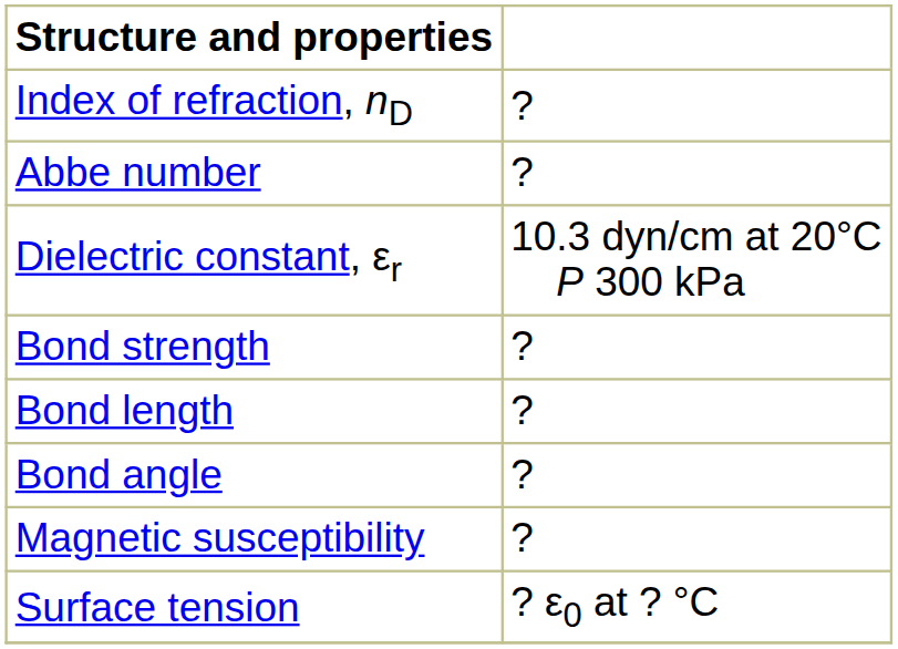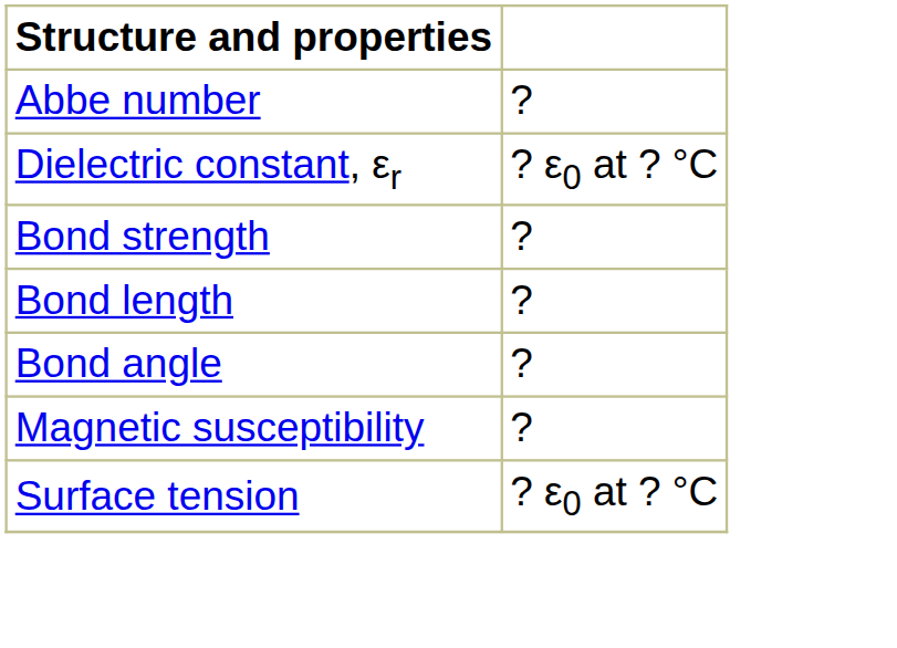 <table border="1" cellspacing="0" cellpadding="3" style="margin: 0 0 0 0.5em; background: #FFFFFF; border-collapse: collapse; border-color: #C0C090;">
 <tr>
 <th>Structure and properties</th>
-</tr>
-<tr>
-<td><a href='#'>Index of refraction</a>, <em>n</em><sub>D</sub></td>
-<td>? </td>
 </tr>
 <tr>
 <td><a href='#'>Abbe number</a></td>
 <td>? </td>
 </tr>
 <tr>
 <td><a href='#'>Dielectric constant</a>, ε<sub>r</sub></td>
-<td>10.3 dyn/cm at 20°C<br>    <em>P</em> 300 kPa</td>
+<td>? ε<sub>0</sub> at ? °C </td>
 </tr>
 <tr>
 <td><a href='#'>Bond strength</a></td>
 <td>? </td>
 </tr>
 <tr>
 <td><a href='#'>Bond length</a></td>
 <td>? </td>
 </tr>
 <tr>
 <td><a href='#'>Bond angle</a></td>
 <td>? </td>
 </tr>
 <tr>
 <td><a href='#'>Magnetic susceptibility</a></td>
 <td>? </td>
 </tr>
 <tr>
 <td><a href='#'>Surface tension</a></td>
 <td>? ε<sub>0</sub> at ? °C </td>
 </tr>
 <tr>
 </tr>
 </table>
